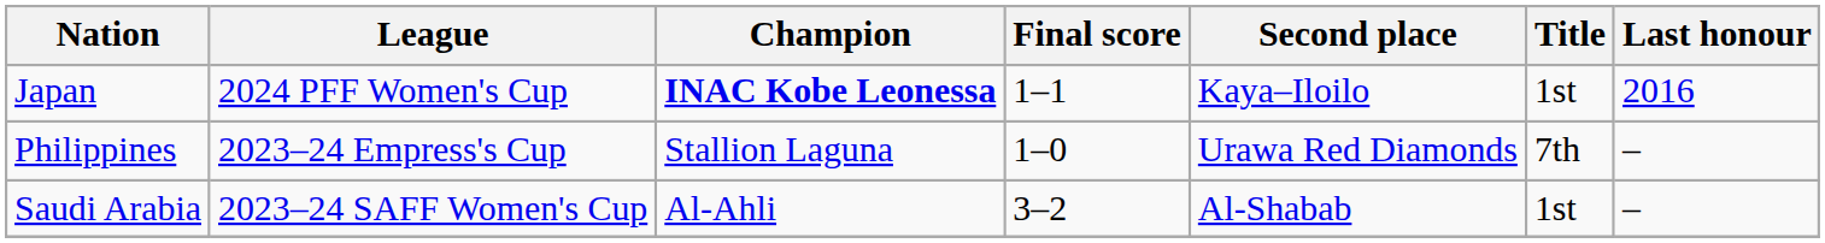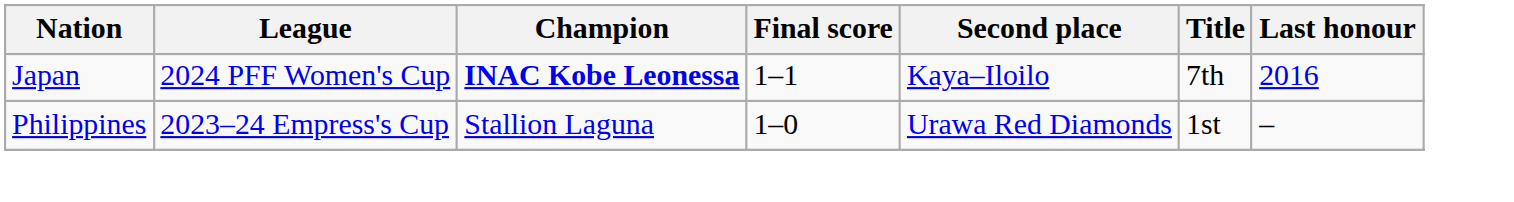 <table class=wikitable style="font-size:14px">
 <tr>
 <th>Nation</th>
 <th>League</th>
 <th>Champion</th>
 <th>Final score</th>
 <th>Second place</th>
 <th data-sort-type="number">Title</th>
 <th>Last honour</th>
 </tr>
 <tr>
 <td align=left rowspan=> <a href='#'>Japan</a></td>
 <td align=left><a href='#'>2024 PFF Women's Cup</a></td>
 <td><strong><a href='#'>INAC Kobe Leonessa</a></strong></td>
 <td>1–1  </td>
 <td><a href='#'>Kaya–Iloilo</a></td>
-<td>1st</td>
+<td>7th</td>
 <td><a href='#'>2016</a></td>
 </tr>
 <tr>
 <td align=left rowspan=> <a href='#'>Philippines</a></td>
 <td align=left><a href='#'>2023–24 Empress's Cup</a></td>
 <td><a href='#'>Stallion Laguna</a></td>
 <td>1–0</td>
 <td><a href='#'>Urawa Red Diamonds</a></td>
-<td>7th</td>
-<td>–</td>
-</tr>
-<tr>
-<td align=left rowspan=> <a href='#'>Saudi Arabia</a></td>
-<td align=left><a href='#'>2023–24 SAFF Women's Cup</a></td>
-<td><a href='#'>Al-Ahli</a></td>
-<td>3–2</td>
-<td><a href='#'>Al-Shabab</a></td>
 <td>1st</td>
 <td>–</td>
 </tr>
 <tr>
 </tr>
 </table>
